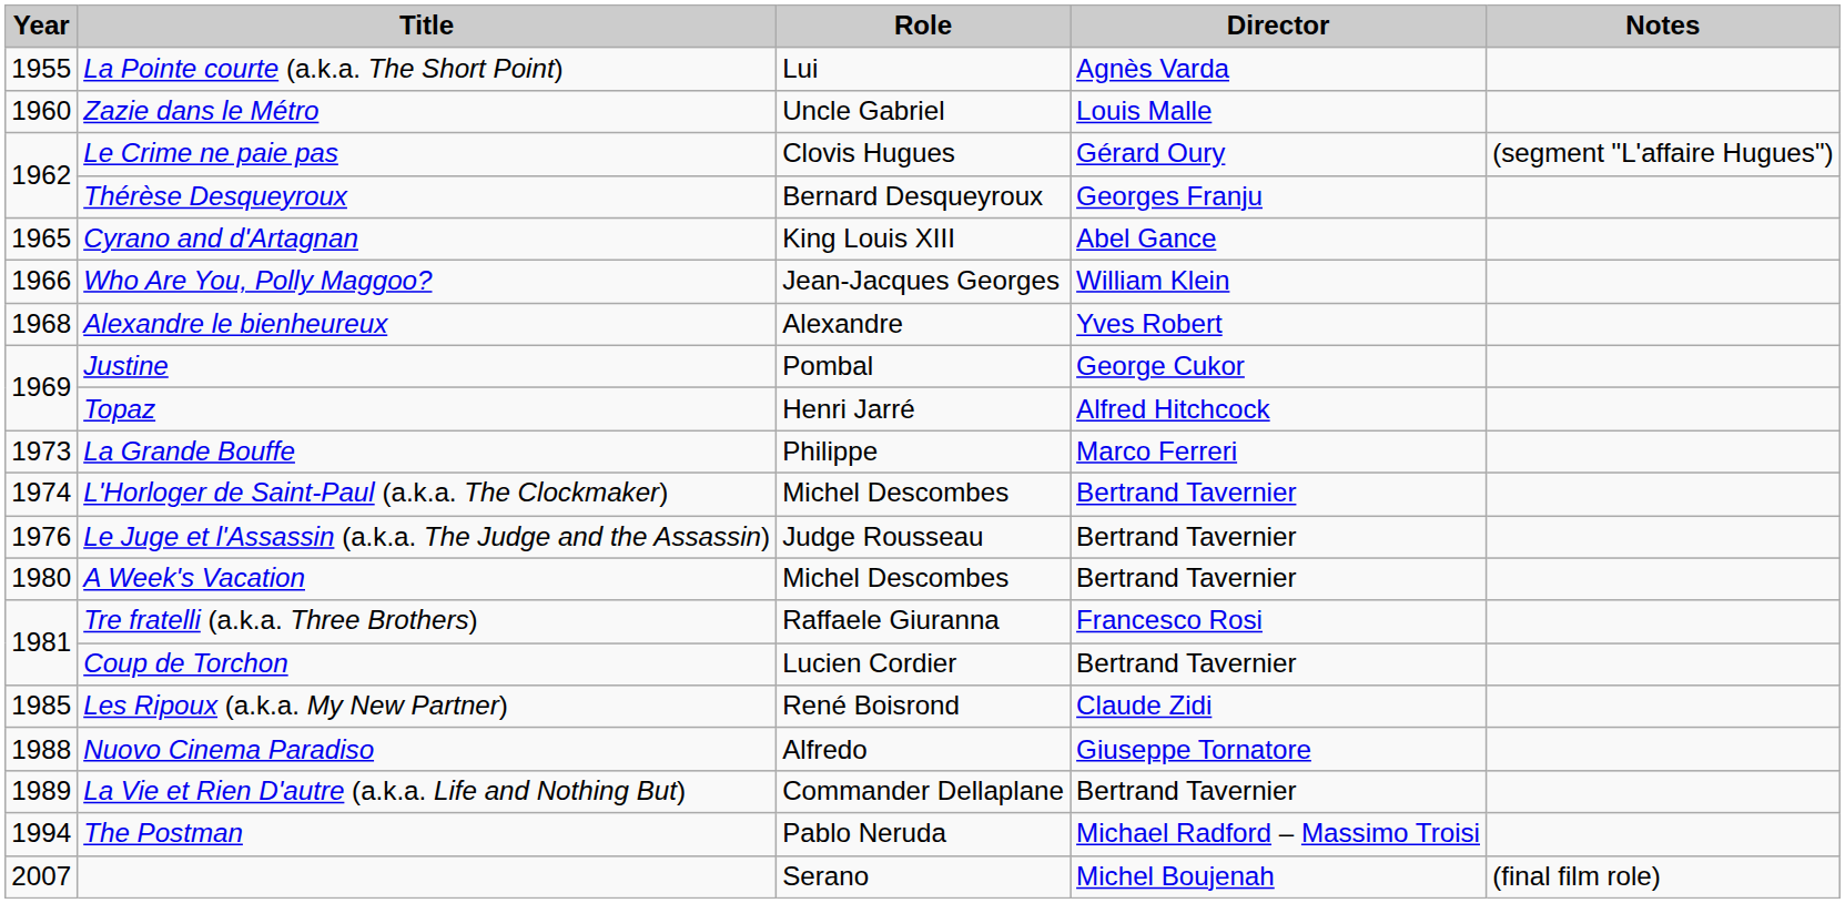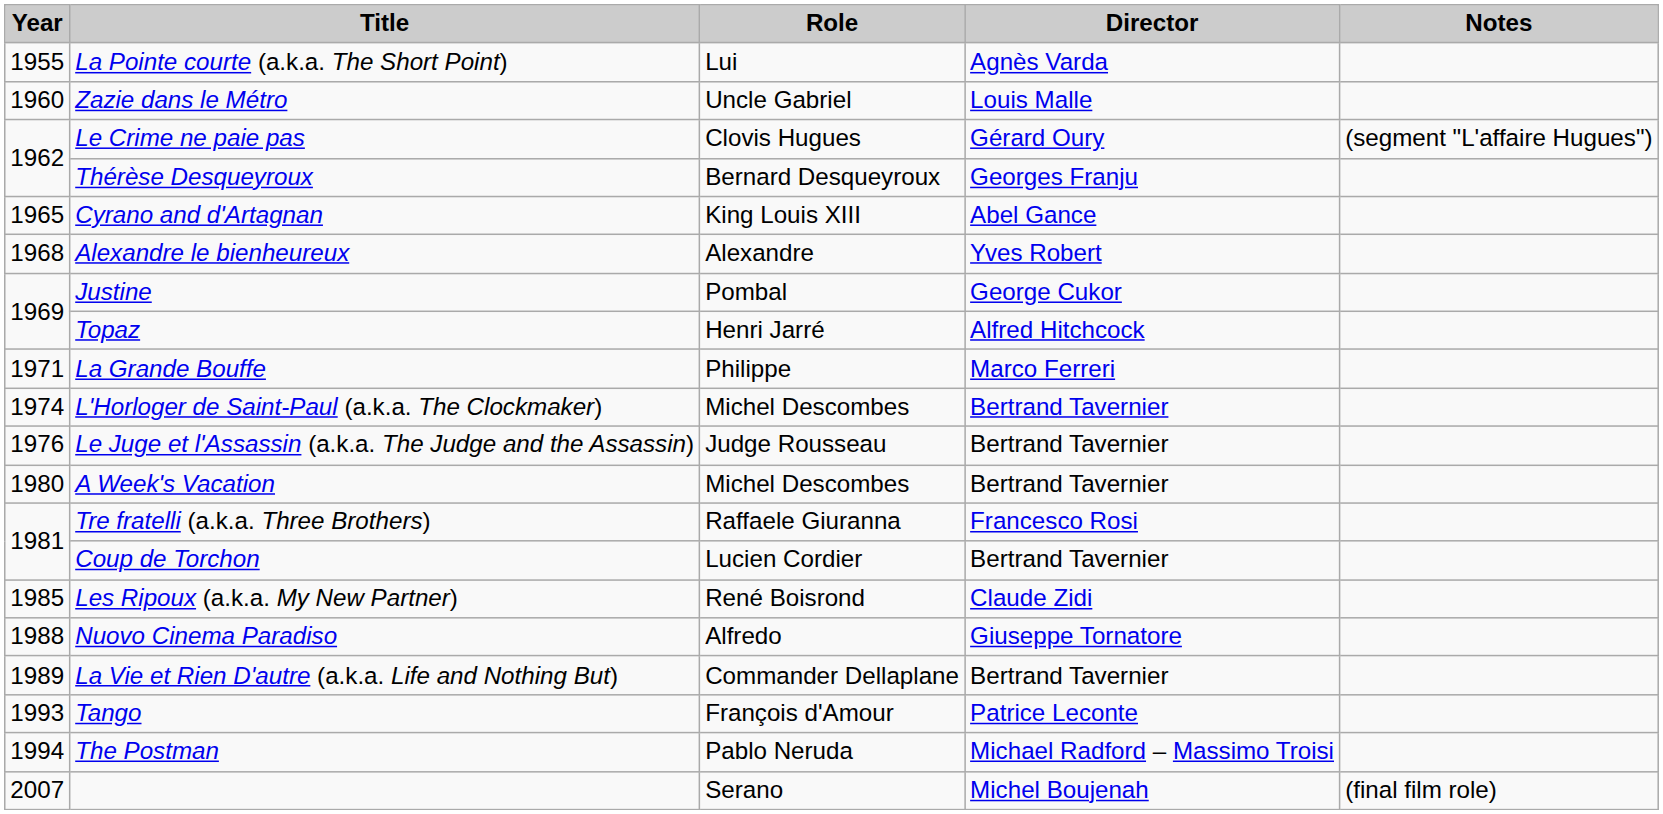 <table class="wikitable">
 <tr>
 <th style="background: #CCCCCC;">Year</th>
 <th style="background: #CCCCCC;">Title</th>
 <th style="background: #CCCCCC;">Role</th>
 <th style="background: #CCCCCC;">Director</th>
 <th style="background: #CCCCCC;">Notes</th>
 </tr>
 <tr>
 <td>1955</td>
 <td><em><a href='#'>La Pointe courte</a></em> (a.k.a. <em>The Short Point</em>)</td>
 <td>Lui</td>
 <td><a href='#'>Agnès Varda</a></td>
 <td></td>
 </tr>
 <tr>
 <td>1960</td>
 <td><em><a href='#'>Zazie dans le Métro</a></em></td>
 <td>Uncle Gabriel</td>
 <td><a href='#'>Louis Malle</a></td>
 <td></td>
 </tr>
 <tr>
 <td rowspan="2">1962</td>
 <td><em><a href='#'>Le Crime ne paie pas</a></em></td>
 <td>Clovis Hugues</td>
 <td><a href='#'>Gérard Oury</a></td>
 <td>(segment "L'affaire Hugues")</td>
 </tr>
 <tr>
 <td><em><a href='#'>Thérèse Desqueyroux</a></em></td>
 <td>Bernard Desqueyroux</td>
 <td><a href='#'>Georges Franju</a></td>
 <td></td>
 </tr>
 <tr>
 <td>1965</td>
 <td><em><a href='#'>Cyrano and d'Artagnan</a></em></td>
 <td>King Louis XIII</td>
 <td><a href='#'>Abel Gance</a></td>
 <td></td>
 </tr>
 <tr>
-<td>1966</td>
-<td><em><a href='#'>Who Are You, Polly Maggoo?</a></em></td>
-<td>Jean-Jacques Georges</td>
-<td><a href='#'>William Klein</a></td>
-<td></td>
-</tr>
-<tr>
 <td>1968</td>
 <td><em><a href='#'>Alexandre le bienheureux</a></em></td>
 <td>Alexandre</td>
 <td><a href='#'>Yves Robert</a></td>
 <td></td>
 </tr>
 <tr>
 <td rowspan="2">1969</td>
 <td><em><a href='#'>Justine</a></em></td>
 <td>Pombal</td>
 <td><a href='#'>George Cukor</a></td>
 <td></td>
 </tr>
 <tr>
 <td><em><a href='#'>Topaz</a></em></td>
 <td>Henri Jarré</td>
 <td><a href='#'>Alfred Hitchcock</a></td>
 <td></td>
 </tr>
 <tr>
-<td>1973</td>
+<td>1971</td>
 <td><em><a href='#'>La Grande Bouffe</a></em></td>
 <td>Philippe</td>
 <td><a href='#'>Marco Ferreri</a></td>
 <td></td>
 </tr>
 <tr>
 <td>1974</td>
 <td><em><a href='#'>L'Horloger de Saint-Paul</a></em> (a.k.a. <em>The Clockmaker</em>)</td>
 <td>Michel Descombes</td>
 <td><a href='#'>Bertrand Tavernier</a></td>
 <td></td>
 </tr>
 <tr>
 <td>1976</td>
 <td><em><a href='#'>Le Juge et l'Assassin</a></em> (a.k.a. <em>The Judge and the Assassin</em>)</td>
 <td>Judge Rousseau</td>
 <td>Bertrand Tavernier</td>
 <td></td>
 </tr>
 <tr>
 <td>1980</td>
 <td><em><a href='#'>A Week's Vacation</a></em></td>
 <td>Michel Descombes</td>
 <td>Bertrand Tavernier</td>
 <td></td>
 </tr>
 <tr>
 <td rowspan="2">1981</td>
 <td><em><a href='#'>Tre fratelli</a></em> (a.k.a. <em>Three Brothers</em>)</td>
 <td>Raffaele Giuranna</td>
 <td><a href='#'>Francesco Rosi</a></td>
 <td></td>
 </tr>
 <tr>
 <td><em><a href='#'>Coup de Torchon</a></em></td>
 <td>Lucien Cordier</td>
 <td>Bertrand Tavernier</td>
 <td></td>
 </tr>
 <tr>
 <td>1985</td>
 <td><em><a href='#'>Les Ripoux</a></em> (a.k.a. <em>My New Partner</em>)</td>
 <td>René Boisrond</td>
 <td><a href='#'>Claude Zidi</a></td>
 <td></td>
 </tr>
 <tr>
 <td>1988</td>
 <td><em><a href='#'>Nuovo Cinema Paradiso</a></em></td>
 <td>Alfredo</td>
 <td><a href='#'>Giuseppe Tornatore</a></td>
 <td></td>
 </tr>
 <tr>
 <td>1989</td>
 <td><em><a href='#'>La Vie et Rien D'autre</a></em> (a.k.a. <em>Life and Nothing But</em>)</td>
 <td>Commander Dellaplane</td>
 <td>Bertrand Tavernier</td>
 <td></td>
 </tr>
 <tr>
+<td>1993</td>
+<td><em><a href='#'>Tango</a></em></td>
+<td>François d'Amour</td>
+<td><a href='#'>Patrice Leconte</a></td>
+<td></td>
+</tr>
+<tr>
 <td>1994</td>
 <td><em><a href='#'>The Postman</a></em></td>
 <td>Pablo Neruda</td>
 <td [Michael_Radford><a href='#'>Michael Radford</a> – <a href='#'>Massimo Troisi</a></td>
 <td></td>
 </tr>
 <tr>
 <td>2007</td>
 <td><em></em></td>
 <td>Serano</td>
 <td><a href='#'>Michel Boujenah</a></td>
 <td>(final film role)</td>
 </tr>
 </table>
